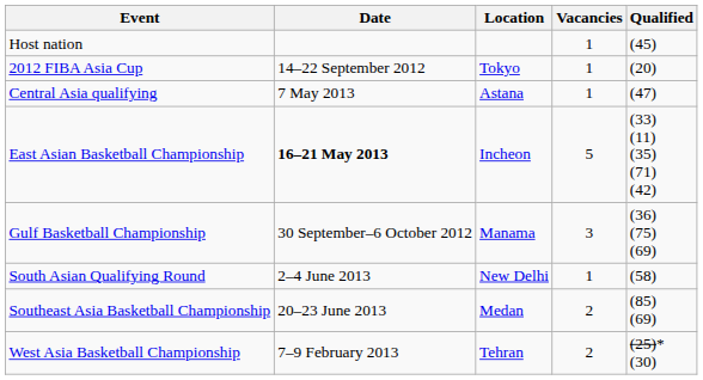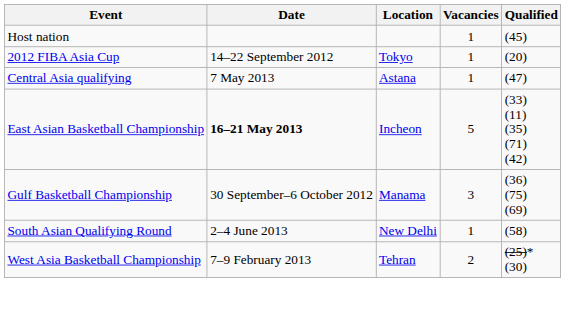 <table class=wikitable>
 <tr>
 <th>Event</th>
 <th>Date</th>
 <th>Location</th>
 <th>Vacancies</th>
 <th>Qualified</th>
 </tr>
 <tr>
 <td>Host nation</td>
 <td></td>
 <td></td>
 <td align=center>1</td>
 <td> (45)</td>
 </tr>
 <tr>
 <td><a href='#'>2012 FIBA Asia Cup</a></td>
 <td>14–22 September 2012</td>
 <td> <a href='#'>Tokyo</a></td>
 <td align=center>1</td>
 <td> (20)</td>
 </tr>
 <tr>
 <td><a href='#'>Central Asia qualifying</a></td>
 <td>7 May 2013</td>
 <td> <a href='#'>Astana</a></td>
 <td align=center>1</td>
 <td> (47)</td>
 </tr>
 <tr>
 <td><a href='#'>East Asian Basketball Championship</a></td>
 <td><strong>16–21 May 2013</strong></td>
 <td> <a href='#'>Incheon</a></td>
 <td align=center>5</td>
 <td> (33)<br> (11)<br> (35)<br> (71)<br> (42)</td>
 </tr>
 <tr>
 <td><a href='#'>Gulf Basketball Championship</a></td>
 <td>30 September–6 October 2012</td>
 <td> <a href='#'>Manama</a></td>
 <td align=center>3</td>
 <td> (36)<br> (75)<br> (69)</td>
 </tr>
 <tr>
 <td><a href='#'>South Asian Qualifying Round</a></td>
 <td>2–4 June 2013</td>
 <td> <a href='#'>New Delhi</a></td>
 <td align=center>1</td>
 <td> (58)</td>
 </tr>
 <tr>
-<td><a href='#'>Southeast Asia Basketball Championship</a></td>
-<td>20–23 June 2013</td>
-<td> <a href='#'>Medan</a></td>
-<td align=center>2</td>
-<td> (85)<br> (69)</td>
-</tr>
-<tr>
 <td><a href='#'>West Asia Basketball Championship</a></td>
 <td>7–9 February 2013</td>
 <td> <a href='#'>Tehran</a></td>
 <td align=center>2</td>
 <td><s> (25)</s>*<br> (30)</td>
 </tr>
 </table>
